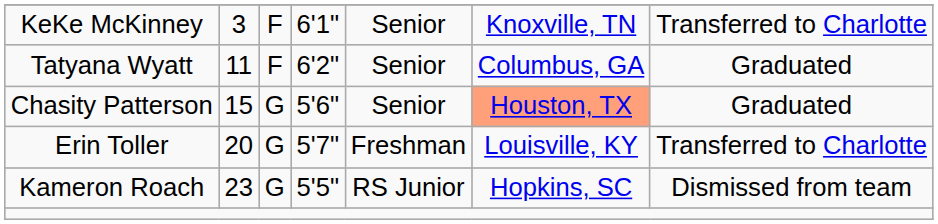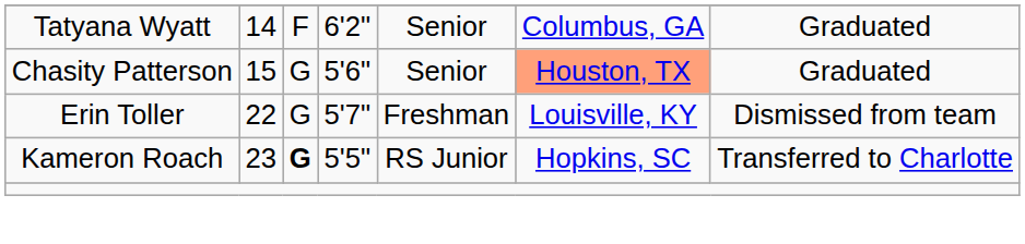 <table class="wikitable sortable" style="text-align: center">
 <tr align=center>
 </tr>
 <tr>
-<td>KeKe McKinney</td>
-<td>3</td>
-<td>F</td>
-<td>6'1"</td>
-<td>Senior</td>
-<td><a href='#'>Knoxville, TN</a></td>
-<td>Transferred to <a href='#'>Charlotte</a></td>
-</tr>
-<tr>
 <td>Tatyana Wyatt</td>
-<td>11</td>
+<td>14</td>
 <td>F</td>
 <td>6'2"</td>
 <td>Senior</td>
 <td><a href='#'>Columbus, GA</a></td>
 <td>Graduated</td>
 </tr>
 <tr>
 <td>Chasity Patterson</td>
 <td>15</td>
 <td>G</td>
 <td>5'6"</td>
 <td>Senior</td>
 <td style="background: lightsalmon;"><a href='#'>Houston, TX</a></td>
 <td>Graduated</td>
 </tr>
 <tr>
 <td>Erin Toller</td>
-<td>20</td>
+<td>22</td>
 <td>G</td>
 <td>5'7"</td>
 <td>Freshman</td>
 <td><a href='#'>Louisville, KY</a></td>
-<td>Transferred to <a href='#'>Charlotte</a></td>
+<td>Dismissed from team</td>
 </tr>
 <tr>
 <td>Kameron Roach</td>
 <td>23</td>
-<td>G</td>
+<td><strong>G</strong></td>
 <td>5'5"</td>
 <td>RS Junior</td>
 <td><a href='#'>Hopkins, SC</a></td>
-<td>Dismissed from team</td>
+<td>Transferred to <a href='#'>Charlotte</a></td>
 </tr>
 <tr>
 <td colspan=7></td>
 </tr>
 </table>
